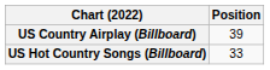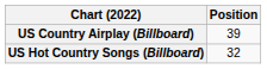 <table class="wikitable sortable plainrowheaders" style="text-align:center">
 <tr>
 <th scope="col">Chart (2022)</th>
 <th scope="col">Position</th>
 </tr>
 <tr>
 <th scope="row">US Country Airplay (<em>Billboard</em>)</th>
 <td>39</td>
 </tr>
 <tr>
 <th scope="row">US Hot Country Songs (<em>Billboard</em>)</th>
-<td>33</td>
+<td>32</td>
 </tr>
 </table>
